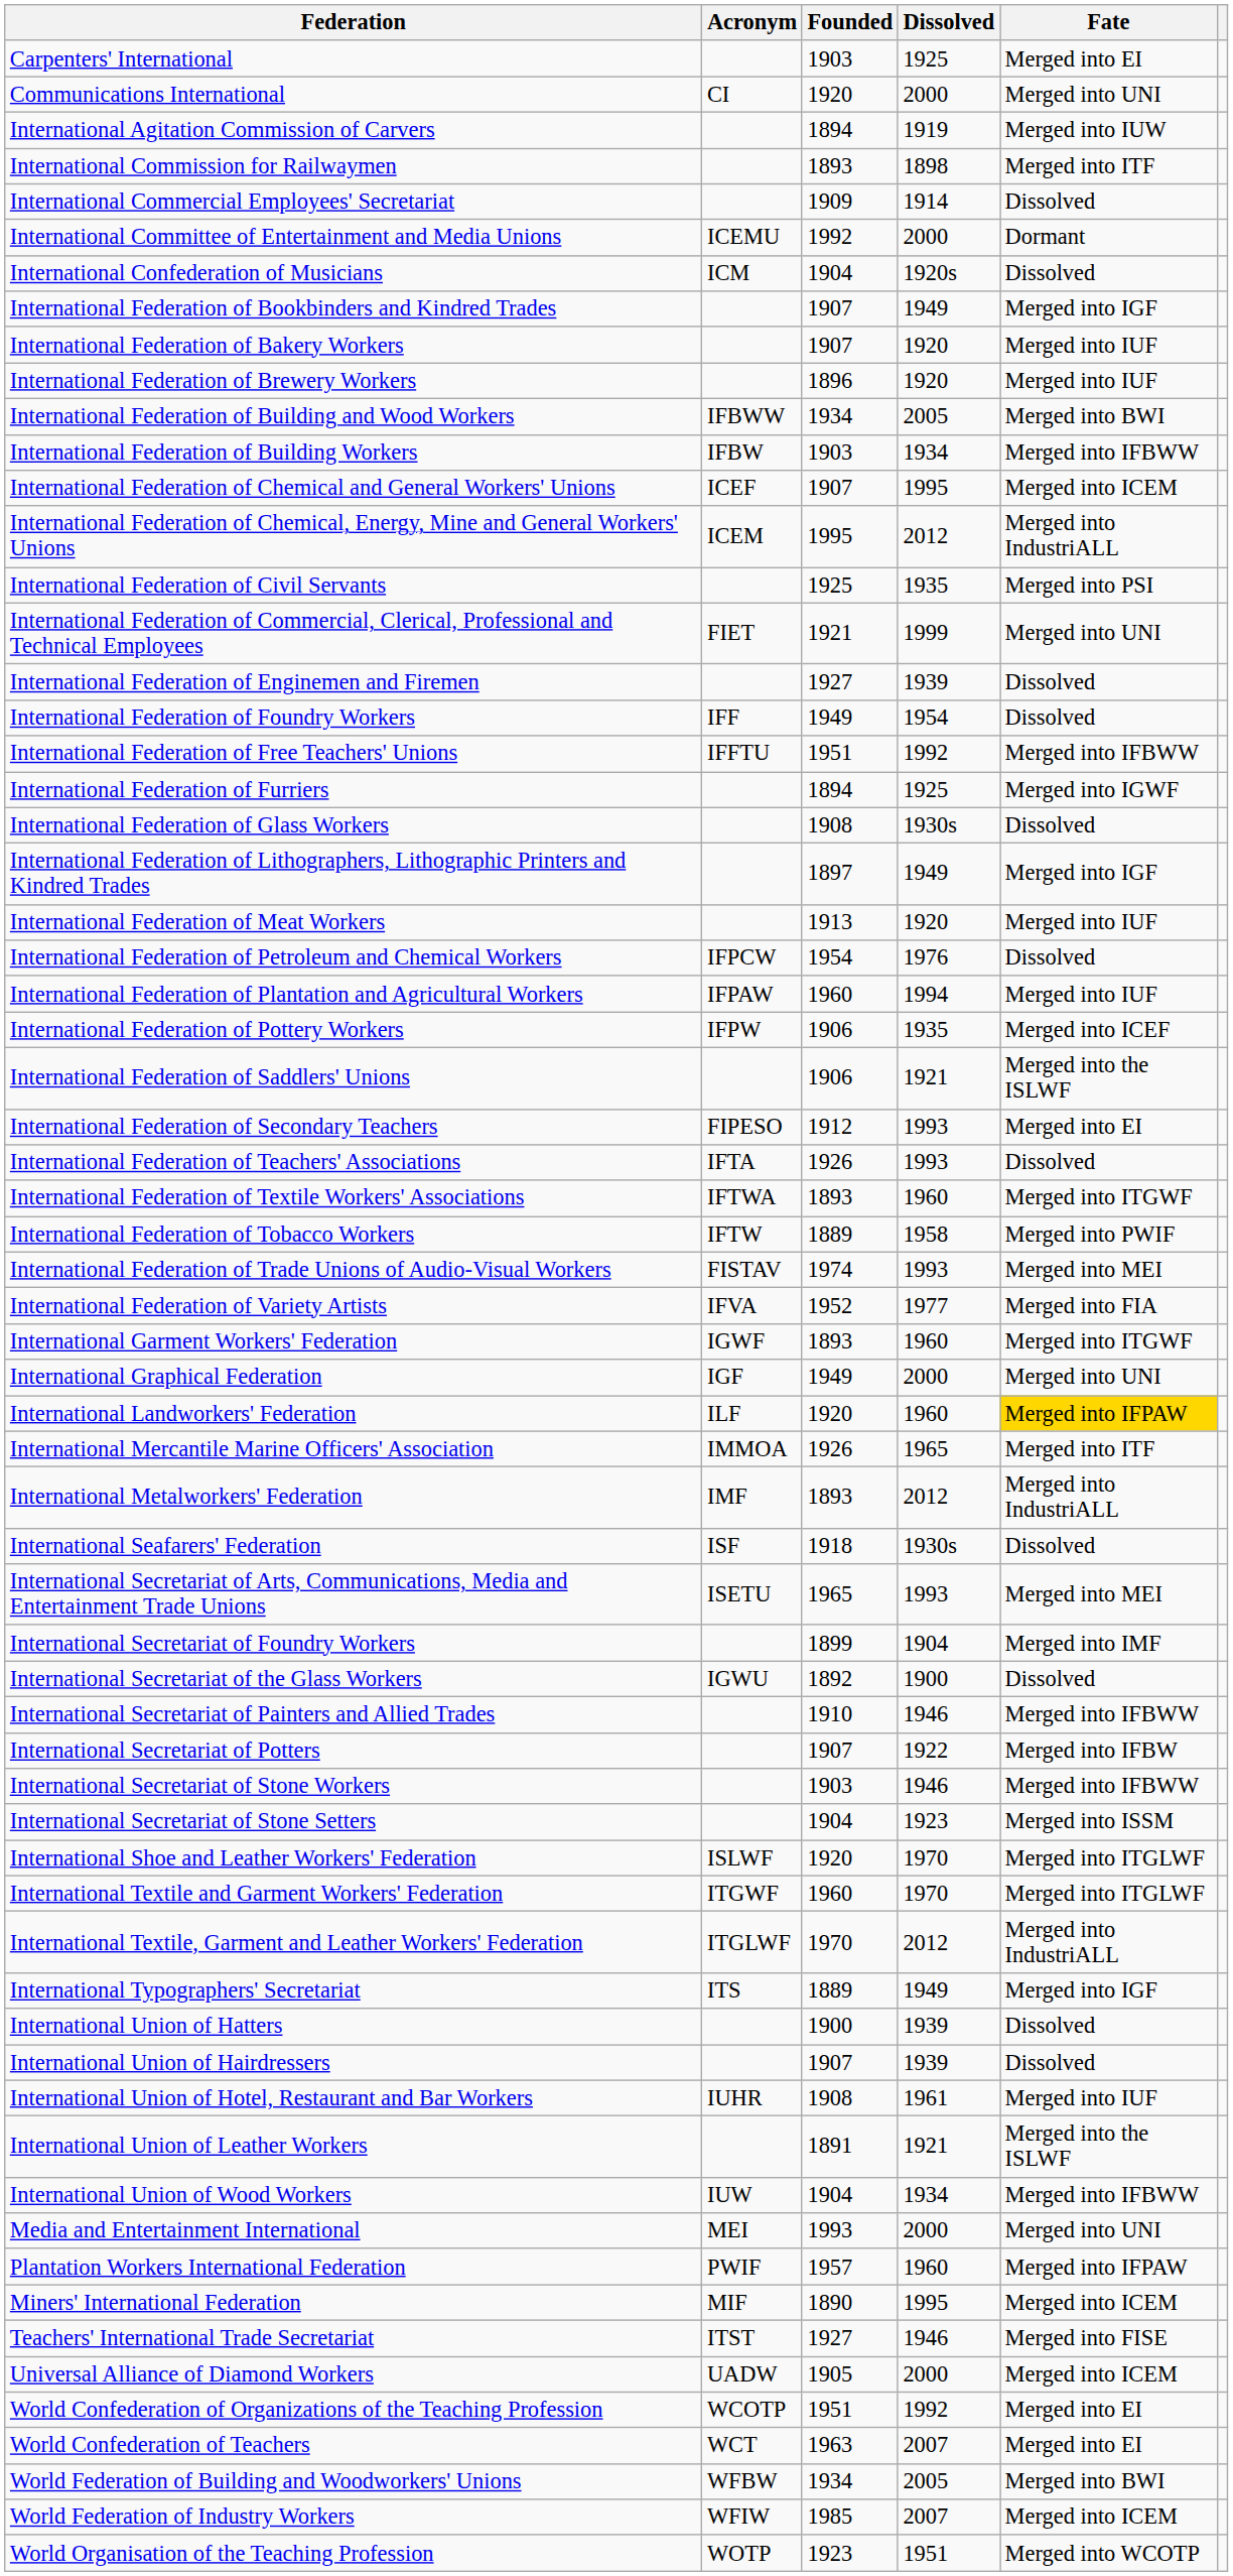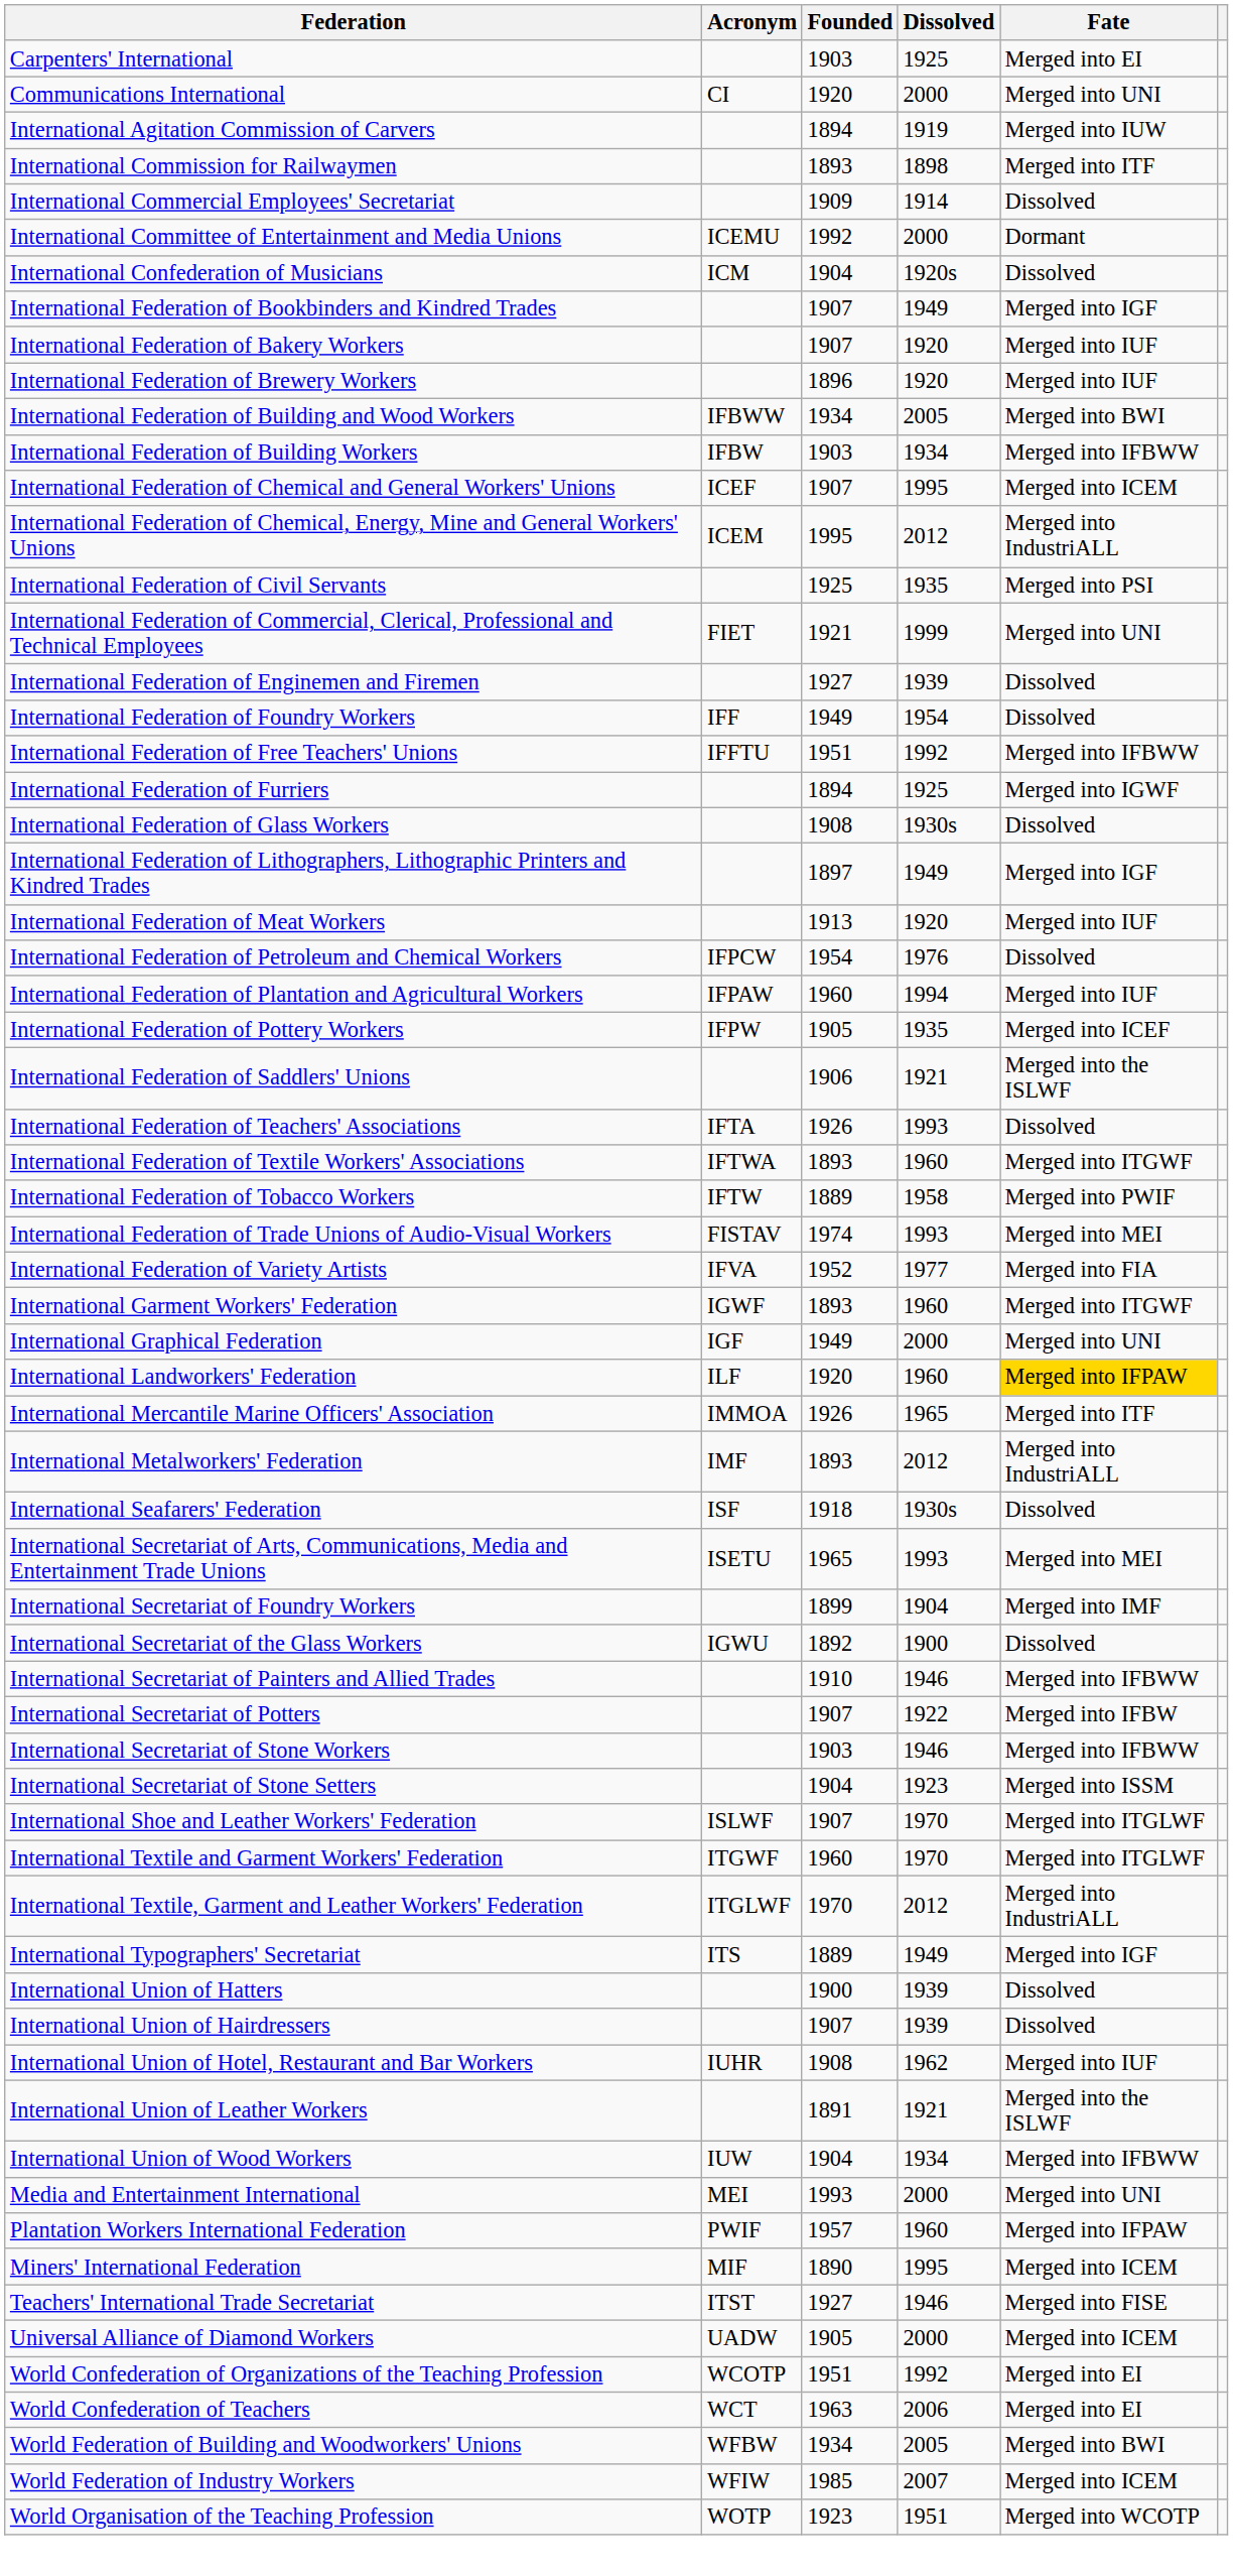 <table class="wikitable sortable">
 <tr>
 <th>Federation</th>
 <th>Acronym</th>
 <th>Founded</th>
 <th>Dissolved</th>
 <th>Fate</th>
 <th></th>
 </tr>
 <tr>
 <td><a href='#'>Carpenters' International</a></td>
 <td></td>
 <td>1903</td>
 <td>1925</td>
 <td>Merged into EI</td>
 <td></td>
 </tr>
 <tr>
 <td><a href='#'>Communications International</a></td>
 <td>CI</td>
 <td>1920</td>
 <td>2000</td>
 <td>Merged into UNI</td>
 <td></td>
 </tr>
 <tr>
 <td><a href='#'>International Agitation Commission of Carvers</a></td>
 <td></td>
 <td>1894</td>
 <td>1919</td>
 <td>Merged into IUW</td>
 <td></td>
 </tr>
 <tr>
 <td><a href='#'>International Commission for Railwaymen</a></td>
 <td></td>
 <td>1893</td>
 <td>1898</td>
 <td>Merged into ITF</td>
 <td></td>
 </tr>
 <tr>
 <td><a href='#'>International Commercial Employees' Secretariat</a></td>
 <td></td>
 <td>1909</td>
 <td>1914</td>
 <td>Dissolved</td>
 <td></td>
 </tr>
 <tr>
 <td><a href='#'>International Committee of Entertainment and Media Unions</a></td>
 <td>ICEMU</td>
 <td>1992</td>
 <td>2000</td>
 <td>Dormant</td>
 <td></td>
 </tr>
 <tr>
 <td><a href='#'>International Confederation of Musicians</a></td>
 <td>ICM</td>
 <td>1904</td>
 <td>1920s</td>
 <td>Dissolved</td>
 <td></td>
 </tr>
 <tr>
 <td><a href='#'>International Federation of Bookbinders and Kindred Trades</a></td>
 <td></td>
 <td>1907</td>
 <td>1949</td>
 <td>Merged into IGF</td>
 <td></td>
 </tr>
 <tr>
 <td><a href='#'>International Federation of Bakery Workers</a></td>
 <td></td>
 <td>1907</td>
 <td>1920</td>
 <td>Merged into IUF</td>
 <td></td>
 </tr>
 <tr>
 <td><a href='#'>International Federation of Brewery Workers</a></td>
 <td></td>
 <td>1896</td>
 <td>1920</td>
 <td>Merged into IUF</td>
 <td></td>
 </tr>
 <tr>
 <td><a href='#'>International Federation of Building and Wood Workers</a></td>
 <td>IFBWW</td>
 <td>1934</td>
 <td>2005</td>
 <td>Merged into BWI</td>
 <td></td>
 </tr>
 <tr>
 <td><a href='#'>International Federation of Building Workers</a></td>
 <td>IFBW</td>
 <td>1903</td>
 <td>1934</td>
 <td>Merged into IFBWW</td>
 <td></td>
 </tr>
 <tr>
 <td><a href='#'>International Federation of Chemical and General Workers' Unions</a></td>
 <td>ICEF</td>
 <td>1907</td>
 <td>1995</td>
 <td>Merged into ICEM</td>
 <td></td>
 </tr>
 <tr>
 <td><a href='#'>International Federation of Chemical, Energy, Mine and General Workers' Unions</a></td>
 <td>ICEM</td>
 <td>1995</td>
 <td>2012</td>
 <td>Merged into IndustriALL</td>
 <td></td>
 </tr>
 <tr>
 <td><a href='#'>International Federation of Civil Servants</a></td>
 <td></td>
 <td>1925</td>
 <td>1935</td>
 <td>Merged into PSI</td>
 <td></td>
 </tr>
 <tr>
 <td><a href='#'>International Federation of Commercial, Clerical, Professional and Technical Employees</a></td>
 <td>FIET</td>
 <td>1921</td>
 <td>1999</td>
 <td>Merged into UNI</td>
 <td></td>
 </tr>
 <tr>
 <td><a href='#'>International Federation of Enginemen and Firemen</a></td>
 <td></td>
 <td>1927</td>
 <td>1939</td>
 <td>Dissolved</td>
 <td></td>
 </tr>
 <tr>
 <td><a href='#'>International Federation of Foundry Workers</a></td>
 <td>IFF</td>
 <td>1949</td>
 <td>1954</td>
 <td>Dissolved</td>
 <td></td>
 </tr>
 <tr>
 <td><a href='#'>International Federation of Free Teachers' Unions</a></td>
 <td>IFFTU</td>
 <td>1951</td>
 <td>1992</td>
 <td>Merged into IFBWW</td>
 <td></td>
 </tr>
 <tr>
 <td><a href='#'>International Federation of Furriers</a></td>
 <td></td>
 <td>1894</td>
 <td>1925</td>
 <td>Merged into IGWF</td>
 <td></td>
 </tr>
 <tr>
 <td><a href='#'>International Federation of Glass Workers</a></td>
 <td></td>
 <td>1908</td>
 <td>1930s</td>
 <td>Dissolved</td>
 <td></td>
 </tr>
 <tr>
 <td><a href='#'>International Federation of Lithographers, Lithographic Printers and Kindred Trades</a></td>
 <td></td>
 <td>1897</td>
 <td>1949</td>
 <td>Merged into IGF</td>
 <td></td>
 </tr>
 <tr>
 <td><a href='#'>International Federation of Meat Workers</a></td>
 <td></td>
 <td>1913</td>
 <td>1920</td>
 <td>Merged into IUF</td>
 <td></td>
 </tr>
 <tr>
 <td><a href='#'>International Federation of Petroleum and Chemical Workers</a></td>
 <td>IFPCW</td>
 <td>1954</td>
 <td>1976</td>
 <td>Dissolved</td>
 <td></td>
 </tr>
 <tr>
 <td><a href='#'>International Federation of Plantation and Agricultural Workers</a></td>
 <td>IFPAW</td>
 <td>1960</td>
 <td>1994</td>
 <td>Merged into IUF</td>
 <td></td>
 </tr>
 <tr>
 <td><a href='#'>International Federation of Pottery Workers</a></td>
 <td>IFPW</td>
-<td>1906</td>
+<td>1905</td>
 <td>1935</td>
 <td>Merged into ICEF</td>
 <td></td>
 </tr>
 <tr>
 <td><a href='#'>International Federation of Saddlers' Unions</a></td>
 <td></td>
 <td>1906</td>
 <td>1921</td>
 <td>Merged into the ISLWF</td>
-<td></td>
-</tr>
-<tr>
-<td><a href='#'>International Federation of Secondary Teachers</a></td>
-<td>FIPESO</td>
-<td>1912</td>
-<td>1993</td>
-<td>Merged into EI</td>
 <td></td>
 </tr>
 <tr>
 <td><a href='#'>International Federation of Teachers' Associations</a></td>
 <td>IFTA</td>
 <td>1926</td>
 <td>1993</td>
 <td>Dissolved</td>
 <td></td>
 </tr>
 <tr>
 <td><a href='#'>International Federation of Textile Workers' Associations</a></td>
 <td>IFTWA</td>
 <td>1893</td>
 <td>1960</td>
 <td>Merged into ITGWF</td>
 <td></td>
 </tr>
 <tr>
 <td><a href='#'>International Federation of Tobacco Workers</a></td>
 <td>IFTW</td>
 <td>1889</td>
 <td>1958</td>
 <td>Merged into PWIF</td>
 <td></td>
 </tr>
 <tr>
 <td><a href='#'>International Federation of Trade Unions of Audio-Visual Workers</a></td>
 <td>FISTAV</td>
 <td>1974</td>
 <td>1993</td>
 <td>Merged into MEI</td>
 <td></td>
 </tr>
 <tr>
 <td><a href='#'>International Federation of Variety Artists</a></td>
 <td>IFVA</td>
 <td>1952</td>
 <td>1977</td>
 <td>Merged into FIA</td>
 <td></td>
 </tr>
 <tr>
 <td><a href='#'>International Garment Workers' Federation</a></td>
 <td>IGWF</td>
 <td>1893</td>
 <td>1960</td>
 <td>Merged into ITGWF</td>
 <td></td>
 </tr>
 <tr>
 <td><a href='#'>International Graphical Federation</a></td>
 <td>IGF</td>
 <td>1949</td>
 <td>2000</td>
 <td>Merged into UNI</td>
 <td></td>
 </tr>
 <tr>
 <td><a href='#'>International Landworkers' Federation</a></td>
 <td>ILF</td>
 <td>1920</td>
 <td>1960</td>
 <td style="background: gold;">Merged into IFPAW</td>
 <td></td>
 </tr>
 <tr>
 <td><a href='#'>International Mercantile Marine Officers' Association</a></td>
 <td>IMMOA</td>
 <td>1926</td>
 <td>1965</td>
 <td>Merged into ITF</td>
 <td></td>
 </tr>
 <tr>
 <td><a href='#'>International Metalworkers' Federation</a></td>
 <td>IMF</td>
 <td>1893</td>
 <td>2012</td>
 <td>Merged into IndustriALL</td>
 <td></td>
 </tr>
 <tr>
 <td><a href='#'>International Seafarers' Federation</a></td>
 <td>ISF</td>
 <td>1918</td>
 <td>1930s</td>
 <td>Dissolved</td>
 <td></td>
 </tr>
 <tr>
 <td><a href='#'>International Secretariat of Arts, Communications, Media and Entertainment Trade Unions</a></td>
 <td>ISETU</td>
 <td>1965</td>
 <td>1993</td>
 <td>Merged into MEI</td>
 <td></td>
 </tr>
 <tr>
 <td><a href='#'>International Secretariat of Foundry Workers</a></td>
 <td></td>
 <td>1899</td>
 <td>1904</td>
 <td>Merged into IMF</td>
 <td></td>
 </tr>
 <tr>
 <td><a href='#'>International Secretariat of the Glass Workers</a></td>
 <td>IGWU</td>
 <td>1892</td>
 <td>1900</td>
 <td>Dissolved</td>
 <td></td>
 </tr>
 <tr>
 <td><a href='#'>International Secretariat of Painters and Allied Trades</a></td>
 <td></td>
 <td>1910</td>
 <td>1946</td>
 <td>Merged into IFBWW</td>
 <td></td>
 </tr>
 <tr>
 <td><a href='#'>International Secretariat of Potters</a></td>
 <td></td>
 <td>1907</td>
 <td>1922</td>
 <td>Merged into IFBW</td>
 <td></td>
 </tr>
 <tr>
 <td><a href='#'>International Secretariat of Stone Workers</a></td>
 <td></td>
 <td>1903</td>
 <td>1946</td>
 <td>Merged into IFBWW</td>
 <td></td>
 </tr>
 <tr>
 <td><a href='#'>International Secretariat of Stone Setters</a></td>
 <td></td>
 <td>1904</td>
 <td>1923</td>
 <td>Merged into ISSM</td>
 <td></td>
 </tr>
 <tr>
 <td><a href='#'>International Shoe and Leather Workers' Federation</a></td>
 <td>ISLWF</td>
-<td>1920</td>
+<td>1907</td>
 <td>1970</td>
 <td>Merged into ITGLWF</td>
 <td></td>
 </tr>
 <tr>
 <td><a href='#'>International Textile and Garment Workers' Federation</a></td>
 <td>ITGWF</td>
 <td>1960</td>
 <td>1970</td>
 <td>Merged into ITGLWF</td>
 <td></td>
 </tr>
 <tr>
 <td><a href='#'>International Textile, Garment and Leather Workers' Federation</a></td>
 <td>ITGLWF</td>
 <td>1970</td>
 <td>2012</td>
 <td>Merged into IndustriALL</td>
 <td></td>
 </tr>
 <tr>
 <td><a href='#'>International Typographers' Secretariat</a></td>
 <td>ITS</td>
 <td>1889</td>
 <td>1949</td>
 <td>Merged into IGF</td>
 <td></td>
 </tr>
 <tr>
 <td><a href='#'>International Union of Hatters</a></td>
 <td></td>
 <td>1900</td>
 <td>1939</td>
 <td>Dissolved</td>
 <td></td>
 </tr>
 <tr>
 <td><a href='#'>International Union of Hairdressers</a></td>
 <td></td>
 <td>1907</td>
 <td>1939</td>
 <td>Dissolved</td>
 <td></td>
 </tr>
 <tr>
 <td><a href='#'>International Union of Hotel, Restaurant and Bar Workers</a></td>
 <td>IUHR</td>
 <td>1908</td>
-<td>1961</td>
+<td>1962</td>
 <td>Merged into IUF</td>
 <td></td>
 </tr>
 <tr>
 <td><a href='#'>International Union of Leather Workers</a></td>
 <td></td>
 <td>1891</td>
 <td>1921</td>
 <td>Merged into the ISLWF</td>
 <td></td>
 </tr>
 <tr>
 <td><a href='#'>International Union of Wood Workers</a></td>
 <td>IUW</td>
 <td>1904</td>
 <td>1934</td>
 <td>Merged into IFBWW</td>
 <td></td>
 </tr>
 <tr>
 <td><a href='#'>Media and Entertainment International</a></td>
 <td>MEI</td>
 <td>1993</td>
 <td>2000</td>
 <td>Merged into UNI</td>
 <td></td>
 </tr>
 <tr>
 <td><a href='#'>Plantation Workers International Federation</a></td>
 <td>PWIF</td>
 <td>1957</td>
 <td>1960</td>
 <td>Merged into IFPAW</td>
 <td></td>
 </tr>
 <tr>
 <td><a href='#'>Miners' International Federation</a></td>
 <td>MIF</td>
 <td>1890</td>
 <td>1995</td>
 <td>Merged into ICEM</td>
 <td></td>
 </tr>
 <tr>
 <td><a href='#'>Teachers' International Trade Secretariat</a></td>
 <td>ITST</td>
 <td>1927</td>
 <td>1946</td>
 <td>Merged into FISE</td>
 <td></td>
 </tr>
 <tr>
 <td><a href='#'>Universal Alliance of Diamond Workers</a></td>
 <td>UADW</td>
 <td>1905</td>
 <td>2000</td>
 <td>Merged into ICEM</td>
 <td></td>
 </tr>
 <tr>
 <td><a href='#'>World Confederation of Organizations of the Teaching Profession</a></td>
 <td>WCOTP</td>
 <td>1951</td>
 <td>1992</td>
 <td>Merged into EI</td>
 <td></td>
 </tr>
 <tr>
 <td><a href='#'>World Confederation of Teachers</a></td>
 <td>WCT</td>
 <td>1963</td>
-<td>2007</td>
+<td>2006</td>
 <td>Merged into EI</td>
 <td></td>
 </tr>
 <tr>
 <td><a href='#'>World Federation of Building and Woodworkers' Unions</a></td>
 <td>WFBW</td>
 <td>1934</td>
 <td>2005</td>
 <td>Merged into BWI</td>
 <td></td>
 </tr>
 <tr>
 <td><a href='#'>World Federation of Industry Workers</a></td>
 <td>WFIW</td>
 <td>1985</td>
 <td>2007</td>
 <td>Merged into ICEM</td>
 <td></td>
 </tr>
 <tr>
 <td><a href='#'>World Organisation of the Teaching Profession</a></td>
 <td>WOTP</td>
 <td>1923</td>
 <td>1951</td>
 <td>Merged into WCOTP</td>
 <td></td>
 </tr>
 </table>
